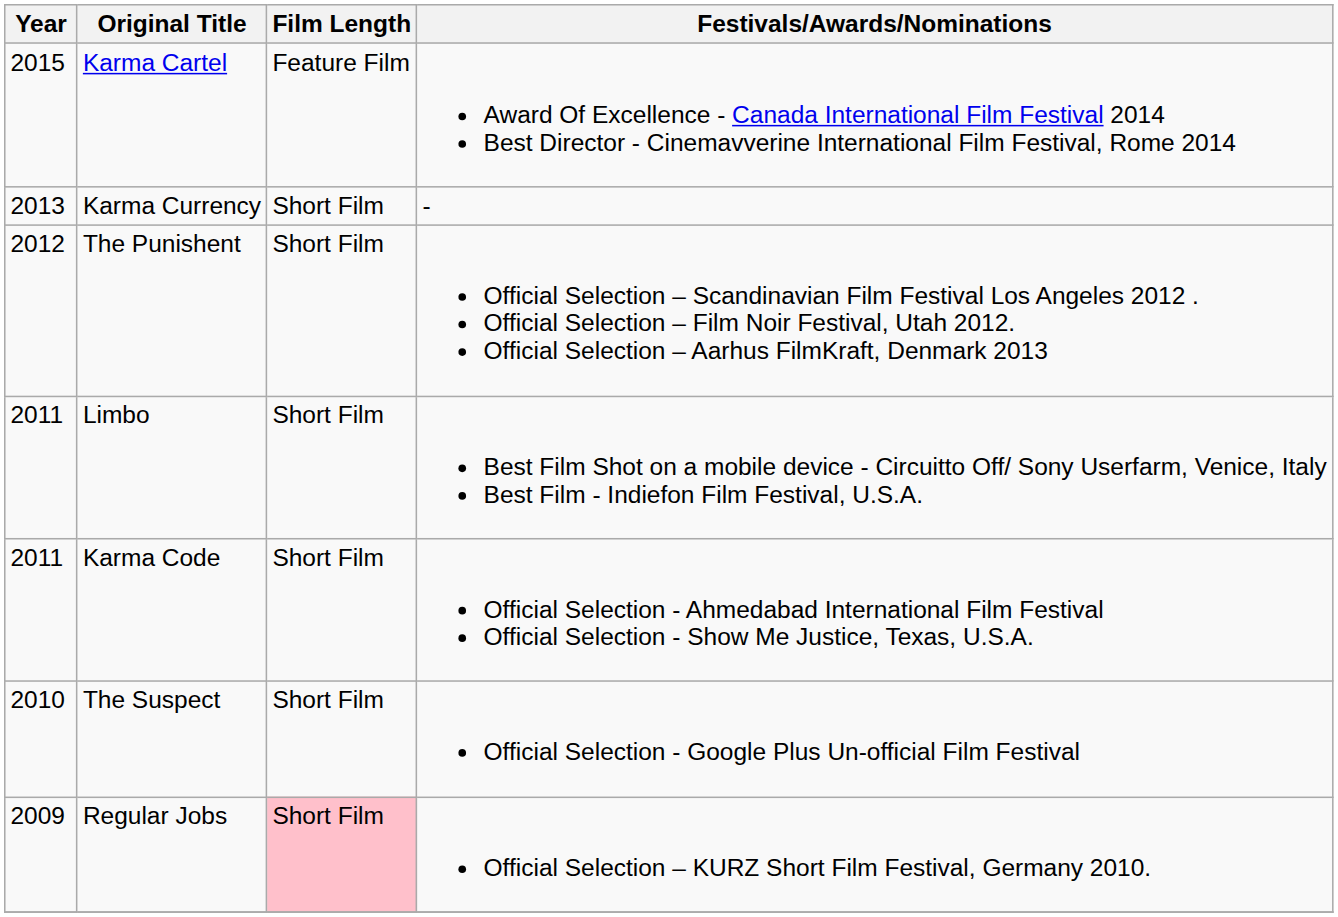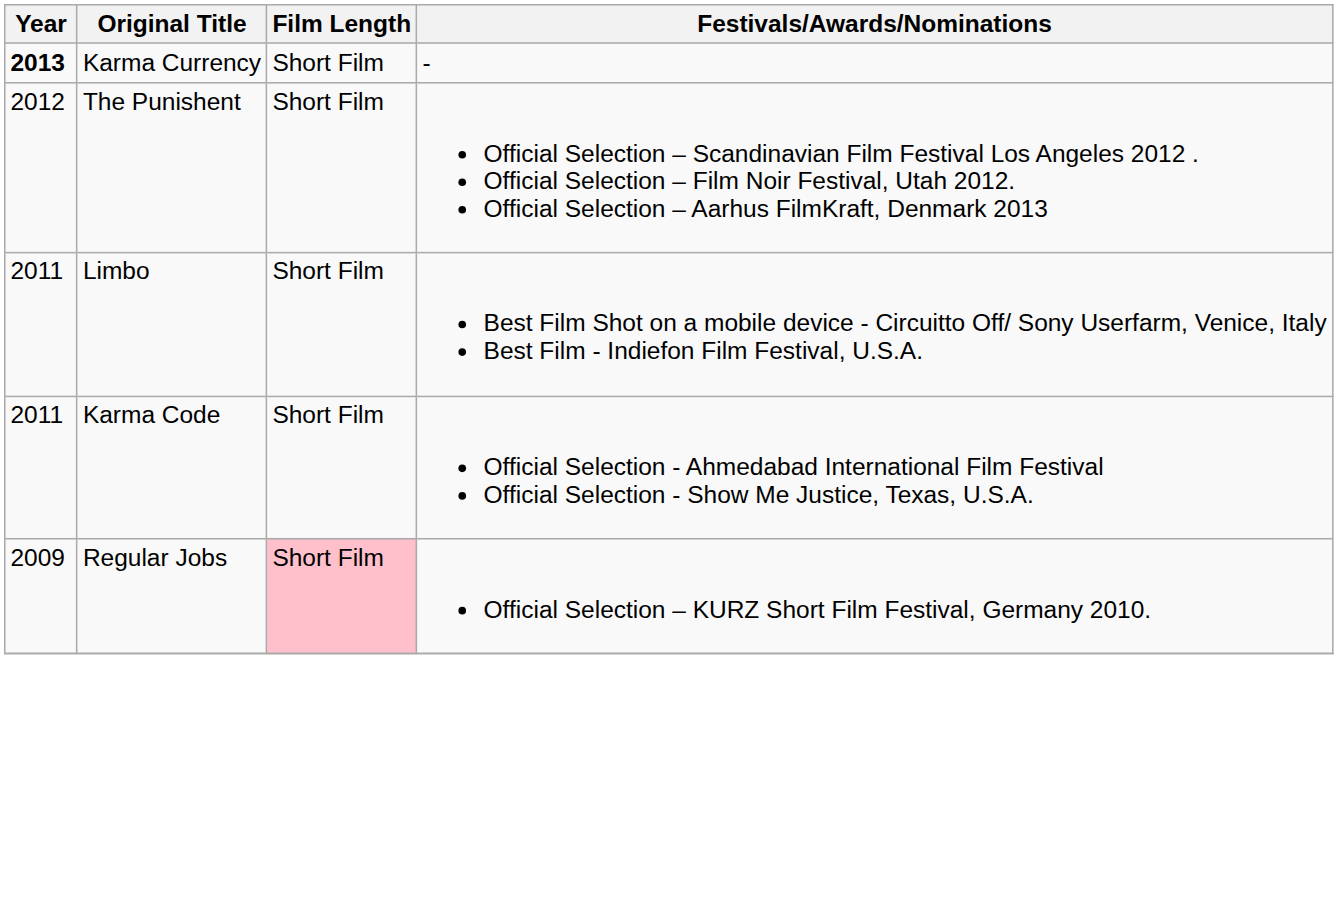 <table class="wikitable">
 <tr>
 <th align="left" valign="top" width="40">Year</th>
 <th align="left" valign="top">Original Title</th>
 <th align="left" valign="top">Film Length</th>
 <th align="left" valign="top">Festivals/Awards/Nominations</th>
 </tr>
 <tr>
-<td align="left" valign="top">2015</td>
-<td align="left" valign="top"><a href='#'>Karma Cartel</a></td>
-<td align="left" valign="top">Feature Film</td>
-<td align="left" valign="top"><br><ul><li>Award Of Excellence - <a href='#'>Canada International Film Festival</a> 2014</li><li>Best Director - Cinemavverine International Film Festival, Rome 2014</li></ul></td>
-</tr>
-<tr>
-<td align="left" valign="top">2013</td>
+<td align="left" valign="top"><strong>2013</strong></td>
 <td align="left" valign="top">Karma Currency</td>
 <td align="left" valign="top">Short Film</td>
 <td align="left" valign="top">-</td>
 </tr>
 <tr>
 <td align="left" valign="top">2012</td>
 <td align="left" valign="top">The Punishent</td>
 <td align="left" valign="top">Short Film</td>
 <td align="left" valign="top"><br><ul><li>Official Selection – Scandinavian Film Festival Los Angeles 2012 .</li><li>Official Selection – Film Noir Festival, Utah 2012.</li><li>Official Selection – Aarhus FilmKraft, Denmark 2013</li></ul></td>
 </tr>
 <tr>
 <td align="left" valign="top">2011</td>
 <td align="left" valign="top">Limbo</td>
 <td align="left" valign="top">Short Film</td>
 <td align="left" valign="top"><br><ul><li>Best Film Shot on a mobile device - Circuitto Off/ Sony Userfarm, Venice, Italy</li><li>Best Film - Indiefon Film Festival, U.S.A.</li></ul></td>
 </tr>
 <tr>
 <td align="left" valign="top">2011</td>
 <td align="left" valign="top">Karma Code</td>
 <td align="left" valign="top">Short Film</td>
 <td align="left" valign="top"><br><ul><li>Official Selection - Ahmedabad International Film Festival</li><li>Official Selection - Show Me Justice, Texas, U.S.A.</li></ul></td>
 </tr>
 <tr>
-<td align="left" valign="top">2010</td>
-<td align="left" valign="top">The Suspect</td>
-<td align="left" valign="top">Short Film</td>
-<td align="left" valign="top"><br><ul><li>Official Selection - Google Plus Un-official Film Festival</li></ul></td>
-</tr>
-<tr>
 <td align="left" valign="top">2009</td>
 <td align="left" valign="top">Regular Jobs</td>
 <td align="left" valign="top" style="background: pink;">Short Film</td>
 <td align="left" valign="top"><br><ul><li>Official Selection – KURZ Short Film Festival, Germany 2010.</li></ul></td>
 </tr>
 <tr>
 </tr>
 </table>
